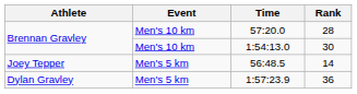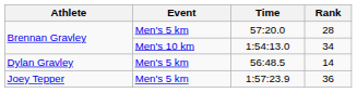 <table class="wikitable" style="text-align:center; font-size:90%; width:30%;">
 <tr>
 <th>Athlete</th>
 <th>Event</th>
 <th>Time</th>
 <th>Rank</th>
 </tr>
 <tr>
 <td align=left rowspan=2><a href='#'>Brennan Gravley</a></td>
-<td align=left><a href='#'>Men's 10 km</a></td>
+<td align=left><a href='#'>Men's 5 km</a></td>
 <td>57:20.0</td>
 <td>28</td>
 </tr>
 <tr>
 <td align=left><a href='#'>Men's 10 km</a></td>
 <td>1:54:13.0</td>
-<td>30</td>
+<td>34</td>
 </tr>
 <tr>
-<td align=left><a href='#'>Joey Tepper</a></td>
+<td align=left><a href='#'>Dylan Gravley</a></td>
 <td align=left><a href='#'>Men's 5 km</a></td>
 <td>56:48.5</td>
 <td>14</td>
 </tr>
 <tr>
-<td align=left><a href='#'>Dylan Gravley</a></td>
+<td align=left><a href='#'>Joey Tepper</a></td>
 <td align=left><a href='#'>Men's 5 km</a></td>
 <td>1:57:23.9</td>
 <td>36</td>
 </tr>
 </table>
